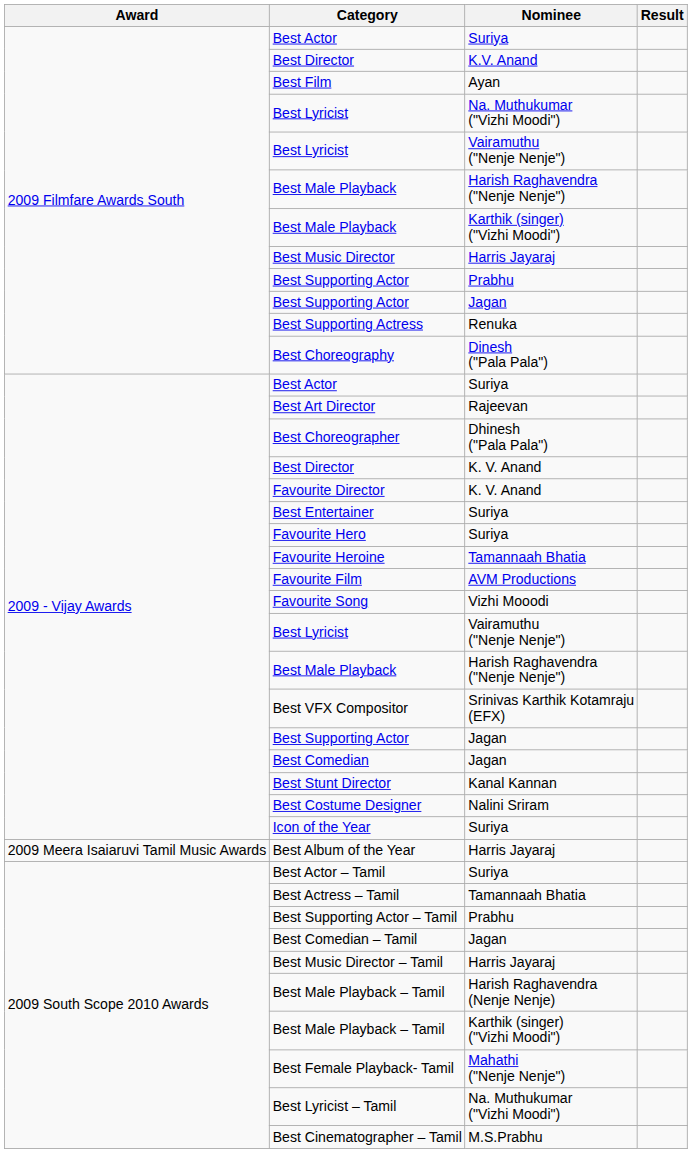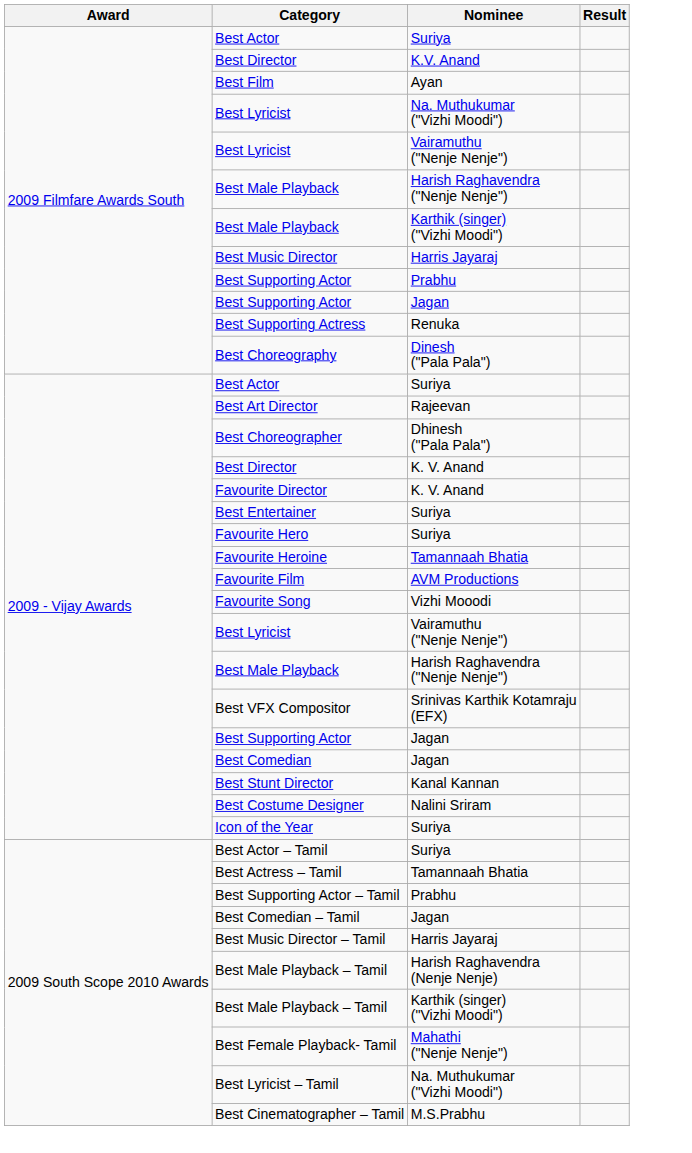 <table class="wikitable">
 <tr>
 <th>Award</th>
 <th>Category</th>
 <th>Nominee</th>
 <th>Result</th>
 </tr>
 <tr>
 <td rowspan=12><a href='#'>2009 Filmfare Awards South</a></td>
 <td><a href='#'>Best Actor</a></td>
 <td><a href='#'>Suriya</a></td>
 <td></td>
 </tr>
 <tr>
 <td><a href='#'>Best Director</a></td>
 <td><a href='#'>K.V. Anand</a></td>
 <td></td>
 </tr>
 <tr>
 <td><a href='#'>Best Film</a></td>
 <td>Ayan</td>
 <td></td>
 </tr>
 <tr>
 <td><a href='#'>Best Lyricist</a></td>
 <td><a href='#'>Na. Muthukumar</a><br>("Vizhi Moodi")</td>
 <td></td>
 </tr>
 <tr>
 <td><a href='#'>Best Lyricist</a></td>
 <td><a href='#'>Vairamuthu</a><br>("Nenje Nenje")</td>
 <td></td>
 </tr>
 <tr>
 <td><a href='#'>Best Male Playback</a></td>
 <td><a href='#'>Harish Raghavendra</a><br>("Nenje Nenje")</td>
 <td></td>
 </tr>
 <tr>
 <td><a href='#'>Best Male Playback</a></td>
 <td><a href='#'>Karthik (singer)</a><br>("Vizhi Moodi")</td>
 <td></td>
 </tr>
 <tr>
 <td><a href='#'>Best Music Director</a></td>
 <td><a href='#'>Harris Jayaraj</a></td>
 <td></td>
 </tr>
 <tr>
 <td><a href='#'>Best Supporting Actor</a></td>
 <td><a href='#'>Prabhu</a></td>
 <td></td>
 </tr>
 <tr>
 <td><a href='#'>Best Supporting Actor</a></td>
 <td><a href='#'>Jagan</a></td>
 <td></td>
 </tr>
 <tr>
 <td><a href='#'>Best Supporting Actress</a></td>
 <td>Renuka</td>
 <td></td>
 </tr>
 <tr>
 <td><a href='#'>Best Choreography</a></td>
 <td><a href='#'>Dinesh</a><br>("Pala Pala")</td>
 <td></td>
 </tr>
 <tr>
 <td rowspan=18><a href='#'>2009 - Vijay Awards</a></td>
 <td><a href='#'>Best Actor</a></td>
 <td>Suriya</td>
 <td></td>
 </tr>
 <tr>
 <td><a href='#'>Best Art Director</a></td>
 <td>Rajeevan</td>
 <td></td>
 </tr>
 <tr>
 <td><a href='#'>Best Choreographer</a></td>
 <td>Dhinesh<br>("Pala Pala")</td>
 <td></td>
 </tr>
 <tr>
 <td><a href='#'>Best Director</a></td>
 <td>K. V. Anand</td>
 <td></td>
 </tr>
 <tr>
 <td><a href='#'>Favourite Director</a></td>
 <td>K. V. Anand</td>
 <td></td>
 </tr>
 <tr>
 <td><a href='#'>Best Entertainer</a></td>
 <td>Suriya</td>
 <td></td>
 </tr>
 <tr>
 <td><a href='#'>Favourite Hero</a></td>
 <td>Suriya</td>
 <td></td>
 </tr>
 <tr>
 <td><a href='#'>Favourite Heroine</a></td>
 <td><a href='#'>Tamannaah Bhatia</a></td>
 <td></td>
 </tr>
 <tr>
 <td><a href='#'>Favourite Film</a></td>
 <td><a href='#'>AVM Productions</a></td>
 <td></td>
 </tr>
 <tr>
 <td><a href='#'>Favourite Song</a></td>
 <td>Vizhi Mooodi</td>
 <td></td>
 </tr>
 <tr>
 <td><a href='#'>Best Lyricist</a></td>
 <td>Vairamuthu<br>("Nenje Nenje")</td>
 <td></td>
 </tr>
 <tr>
 <td><a href='#'>Best Male Playback</a></td>
 <td>Harish Raghavendra<br>("Nenje Nenje")</td>
 <td></td>
 </tr>
 <tr>
 <td Vijay Award for Best Visual Credits>Best VFX Compositor</td>
 <td>Srinivas Karthik Kotamraju<br>(EFX)</td>
 <td></td>
 </tr>
 <tr>
 <td><a href='#'>Best Supporting Actor</a></td>
 <td>Jagan</td>
 <td></td>
 </tr>
 <tr>
 <td><a href='#'>Best Comedian</a></td>
 <td>Jagan</td>
 <td></td>
 </tr>
 <tr>
 <td><a href='#'>Best Stunt Director</a></td>
 <td>Kanal Kannan</td>
 <td></td>
 </tr>
 <tr>
 <td><a href='#'>Best Costume Designer</a></td>
 <td>Nalini Sriram</td>
 <td></td>
 </tr>
 <tr>
 <td><a href='#'>Icon of the Year</a></td>
 <td>Suriya</td>
 <td></td>
 </tr>
 <tr>
-<td>2009 Meera Isaiaruvi Tamil Music Awards</td>
-<td>Best Album of the Year</td>
-<td>Harris Jayaraj</td>
-<td></td>
-</tr>
-<tr>
 <td rowspan=10>2009 South Scope 2010 Awards</td>
 <td>Best Actor – Tamil</td>
 <td>Suriya</td>
 <td></td>
 </tr>
 <tr>
 <td>Best Actress – Tamil</td>
 <td>Tamannaah Bhatia</td>
 <td></td>
 </tr>
 <tr>
 <td>Best Supporting Actor – Tamil</td>
 <td>Prabhu</td>
 <td></td>
 </tr>
 <tr>
 <td>Best Comedian – Tamil</td>
 <td>Jagan</td>
 <td></td>
 </tr>
 <tr>
 <td>Best Music Director – Tamil</td>
 <td>Harris Jayaraj</td>
 <td></td>
 </tr>
 <tr>
 <td>Best Male Playback – Tamil</td>
 <td>Harish Raghavendra<br>(Nenje Nenje)</td>
 <td></td>
 </tr>
 <tr>
 <td>Best Male Playback – Tamil</td>
 <td>Karthik (singer)<br>("Vizhi Moodi")</td>
 <td></td>
 </tr>
 <tr>
 <td>Best Female Playback- Tamil</td>
 <td><a href='#'>Mahathi</a><br>("Nenje Nenje")</td>
 <td></td>
 </tr>
 <tr>
 <td>Best Lyricist – Tamil</td>
 <td>Na. Muthukumar<br>("Vizhi Moodi")</td>
 <td></td>
 </tr>
 <tr>
 <td>Best Cinematographer – Tamil</td>
 <td>M.S.Prabhu</td>
 <td></td>
 </tr>
 </table>
